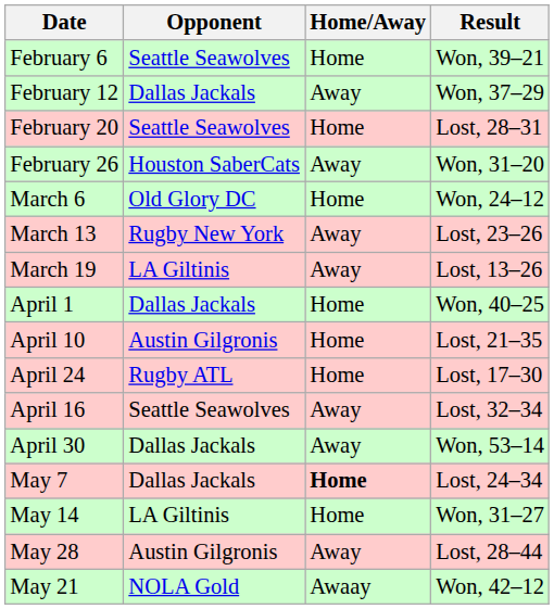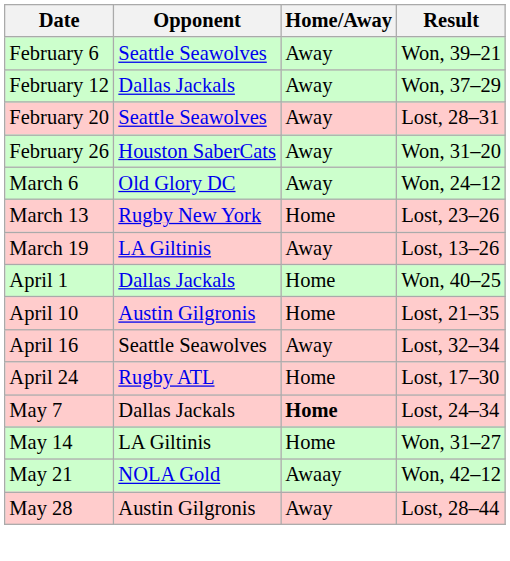 <table class="wikitable">
 <tr>
 <th>Date</th>
 <th>Opponent</th>
 <th>Home/Away</th>
 <th>Result</th>
 </tr>
 <tr bgcolor="#CCFFCC">
 <td>February 6</td>
 <td><a href='#'>Seattle Seawolves</a></td>
-<td>Home</td>
+<td>Away</td>
 <td>Won, 39–21</td>
 </tr>
 <tr bgcolor="#CCFFCC">
 <td>February 12</td>
 <td><a href='#'>Dallas Jackals</a></td>
 <td>Away</td>
 <td>Won, 37–29</td>
 </tr>
 <tr bgcolor="#FFCCCC">
 <td>February 20</td>
 <td><a href='#'>Seattle Seawolves</a></td>
-<td>Home</td>
+<td>Away</td>
 <td>Lost, 28–31</td>
 </tr>
 <tr bgcolor="#CCFFCC">
 <td>February 26</td>
 <td><a href='#'>Houston SaberCats</a></td>
 <td>Away</td>
 <td>Won, 31–20</td>
 </tr>
 <tr bgcolor="#CCFFCC">
 <td>March 6</td>
 <td><a href='#'>Old Glory DC</a></td>
-<td>Home</td>
+<td>Away</td>
 <td>Won, 24–12</td>
 </tr>
 <tr bgcolor="#FFCCCC">
 <td>March 13</td>
 <td><a href='#'>Rugby New York</a></td>
-<td>Away</td>
+<td>Home</td>
 <td>Lost, 23–26</td>
 </tr>
 <tr bgcolor="#FFCCCC">
 <td>March 19</td>
 <td><a href='#'>LA Giltinis</a></td>
 <td>Away</td>
 <td>Lost, 13–26</td>
 </tr>
 <tr bgcolor="#CCFFCC">
 <td>April 1</td>
 <td><a href='#'>Dallas Jackals</a></td>
 <td>Home</td>
 <td>Won, 40–25</td>
 </tr>
 <tr bgcolor="#FFCCCC">
 <td>April 10</td>
 <td><a href='#'>Austin Gilgronis</a></td>
 <td>Home</td>
 <td>Lost, 21–35</td>
 </tr>
 <tr bgcolor="#FFCCCC">
-<td>April 24</td>
-<td><a href='#'>Rugby ATL</a></td>
-<td>Home</td>
-<td>Lost, 17–30</td>
-</tr>
-<tr bgcolor="#FFCCCC">
 <td>April 16</td>
 <td>Seattle Seawolves</td>
 <td>Away</td>
 <td>Lost, 32–34</td>
 </tr>
-<tr bgcolor="#CCFFCC">
-<td>April 30</td>
-<td>Dallas Jackals</td>
-<td>Away</td>
-<td>Won, 53–14</td>
+<tr bgcolor="#FFCCCC">
+<td>April 24</td>
+<td><a href='#'>Rugby ATL</a></td>
+<td>Home</td>
+<td>Lost, 17–30</td>
 </tr>
 <tr bgcolor="#FFCCCC">
 <td>May 7</td>
 <td>Dallas Jackals</td>
 <td><strong>Home</strong></td>
 <td>Lost, 24–34</td>
 </tr>
 <tr bgcolor="#CCFFCC">
 <td>May 14</td>
 <td>LA Giltinis</td>
 <td>Home</td>
 <td>Won, 31–27</td>
 </tr>
+<tr bgcolor="#CCFFCC">
+<td>May 21</td>
+<td><a href='#'>NOLA Gold</a></td>
+<td>Awaay</td>
+<td>Won, 42–12</td>
+</tr>
 <tr bgcolor="#FFCCCC">
 <td>May 28</td>
 <td>Austin Gilgronis</td>
 <td>Away</td>
 <td>Lost, 28–44</td>
 </tr>
-<tr bgcolor="#CCFFCC">
-<td>May 21</td>
-<td><a href='#'>NOLA Gold</a></td>
-<td>Awaay</td>
-<td>Won, 42–12</td>
-</tr>
 </table>
